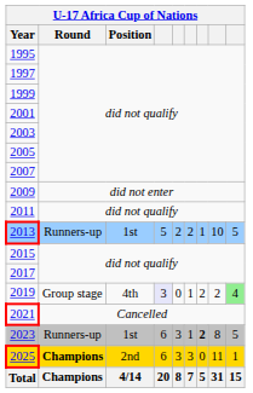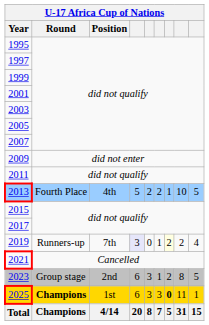 <table class="wikitable" style="text-align: center;">
 <tr>
 <th colspan=9><a href='#'>U-17 Africa Cup of Nations</a></th>
 </tr>
 <tr>
 <th>Year</th>
 <th>Round</th>
 <th>Position</th>
 <th></th>
 <th></th>
 <th></th>
 <th></th>
 <th></th>
 <th></th>
 </tr>
 <tr>
 <td> <a href='#'>1995</a></td>
 <td rowspan=7 colspan=8><em>did not qualify</em></td>
 </tr>
 <tr>
 <td> <a href='#'>1997</a></td>
 </tr>
 <tr>
 <td> <a href='#'>1999</a></td>
 </tr>
 <tr>
 <td> <a href='#'>2001</a></td>
 </tr>
 <tr>
 <td> <a href='#'>2003</a></td>
 </tr>
 <tr>
 <td> <a href='#'>2005</a></td>
 </tr>
 <tr>
 <td> <a href='#'>2007</a></td>
 </tr>
 <tr>
 <td> <a href='#'>2009</a></td>
 <td rowspan=1 colspan=8><em>did not enter</em></td>
 </tr>
 <tr>
 <td> <a href='#'>2011</a></td>
 <td rowspan=1 colspan=8><em>did not qualify</em></td>
 </tr>
 <tr style="background:#9acdff;">
 <td style="border: 3px solid red"> <a href='#'>2013</a></td>
-<td>Runners-up</td>
-<td>1st</td>
+<td>Fourth Place</td>
+<td>4th</td>
 <td>5</td>
 <td>2</td>
 <td>2</td>
 <td>1</td>
 <td>10</td>
 <td>5</td>
 </tr>
 <tr>
 <td> <a href='#'>2015</a></td>
 <td rowspan=2 colspan=8><em>did not qualify</em></td>
 </tr>
 <tr>
 <td> <a href='#'>2017</a></td>
 </tr>
 <tr>
 <td> <a href='#'>2019</a></td>
-<td>Group stage</td>
-<td>4th</td>
+<td>Runners-up</td>
+<td>7th</td>
 <td style="background: lavender;">3</td>
 <td>0</td>
 <td>1</td>
+<td style="background: lightyellow;">2</td>
 <td>2</td>
-<td>2</td>
-<td style="background: lightgreen;">4</td>
+<td>4</td>
 </tr>
 <tr>
 <td style="border: 3px solid red"> <a href='#'>2021</a></td>
 <td rowspan=1 colspan=8><em>Cancelled</em></td>
 </tr>
 <tr bgcolor=silver>
 <td> <a href='#'>2023</a></td>
-<td>Runners-up</td>
-<td>1st</td>
+<td>Group stage</td>
+<td>2nd</td>
 <td>6</td>
 <td>3</td>
 <td>1</td>
-<td><strong>2</strong></td>
+<td>2</td>
 <td>8</td>
 <td>5</td>
 </tr>
 <tr bgcolor=gold>
 <td style="border: 3px solid red"> <a href='#'>2025</a></td>
 <td><strong>Champions</strong></td>
-<td>2nd</td>
+<td>1st</td>
 <td>6</td>
 <td>3</td>
 <td>3</td>
-<td>0</td>
+<td><strong>0</strong></td>
 <td>11</td>
 <td>1</td>
 </tr>
 <tr>
 <th>Total</th>
 <th>Champions</th>
 <th>4/14</th>
 <th>20</th>
 <th>8</th>
 <th>7</th>
 <th>5</th>
 <th>31</th>
 <th>15</th>
 </tr>
 </table>
